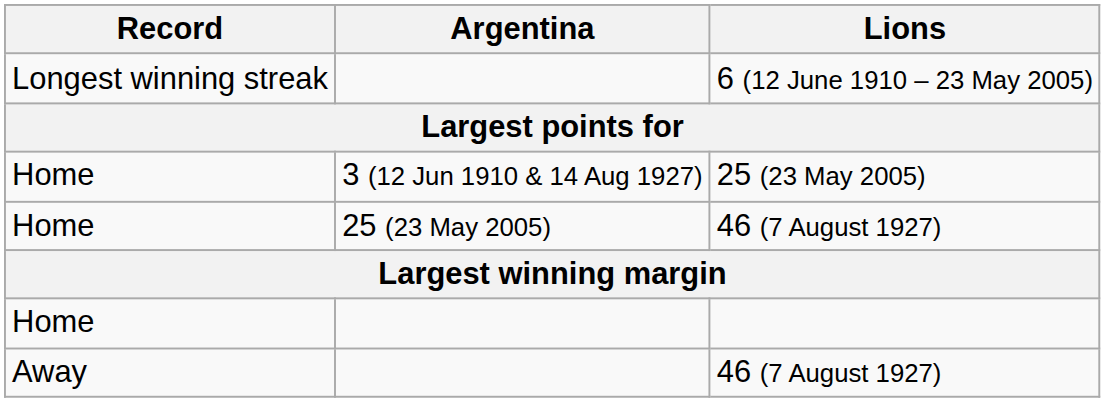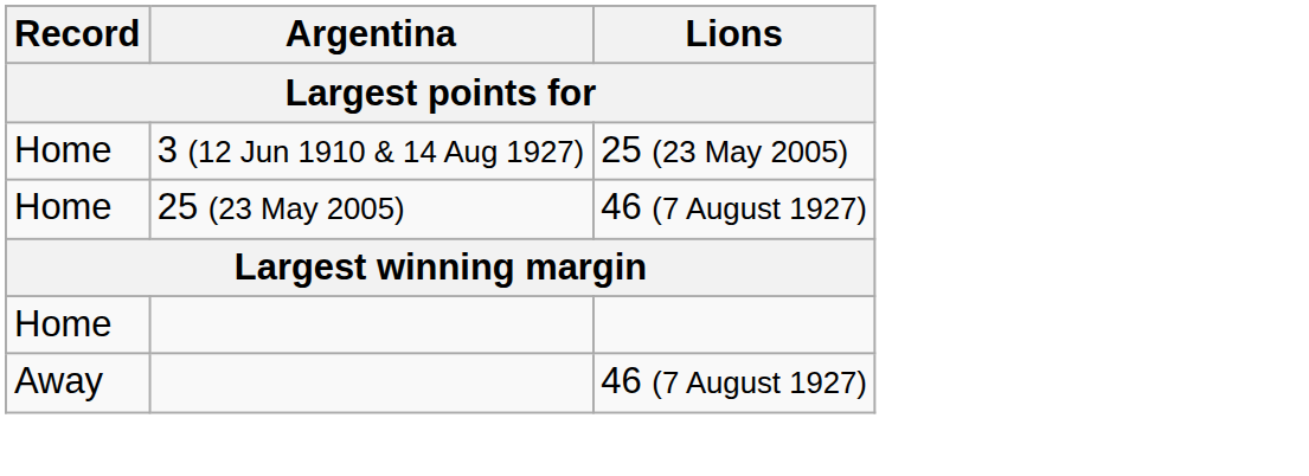 <table class="wikitable">
 <tr>
 <th>Record</th>
 <th>Argentina</th>
 <th>Lions</th>
-</tr>
-<tr>
-<td>Longest winning streak</td>
-<td></td>
-<td>6 <small>(12 June 1910 – 23 May 2005)</small></td>
 </tr>
 <tr>
 <th colspan=3 align=center>Largest points for</th>
 </tr>
 <tr>
 <td>Home</td>
 <td>3 <small>(12 Jun 1910 & 14 Aug 1927)</small></td>
 <td>25 <small>(23 May 2005)</small></td>
 </tr>
 <tr>
 <td>Home</td>
 <td>25 <small>(23 May 2005)</small></td>
 <td>46 <small>(7 August 1927)</small></td>
 </tr>
 <tr>
 <th colspan=3 align=center>Largest winning margin</th>
 </tr>
 <tr>
 <td>Home</td>
 <td></td>
 <td></td>
 </tr>
 <tr>
 <td>Away</td>
 <td></td>
 <td>46 <small>(7 August 1927)</small></td>
 </tr>
 </table>
